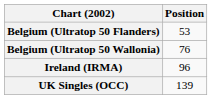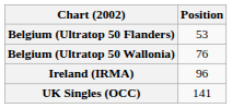 <table class="wikitable sortable plainrowheaders" style="text-align:center">
 <tr>
 <th scope="col">Chart (2002)</th>
 <th scope="col">Position</th>
 </tr>
 <tr>
 <th scope="row">Belgium (Ultratop 50 Flanders)</th>
 <td>53</td>
 </tr>
 <tr>
 <th scope="row">Belgium (Ultratop 50 Wallonia)</th>
 <td>76</td>
 </tr>
 <tr>
 <th scope="row">Ireland (IRMA)</th>
 <td>96</td>
 </tr>
 <tr>
 <th scope="row">UK Singles (OCC)</th>
-<td>139</td>
+<td>141</td>
 </tr>
 </table>
